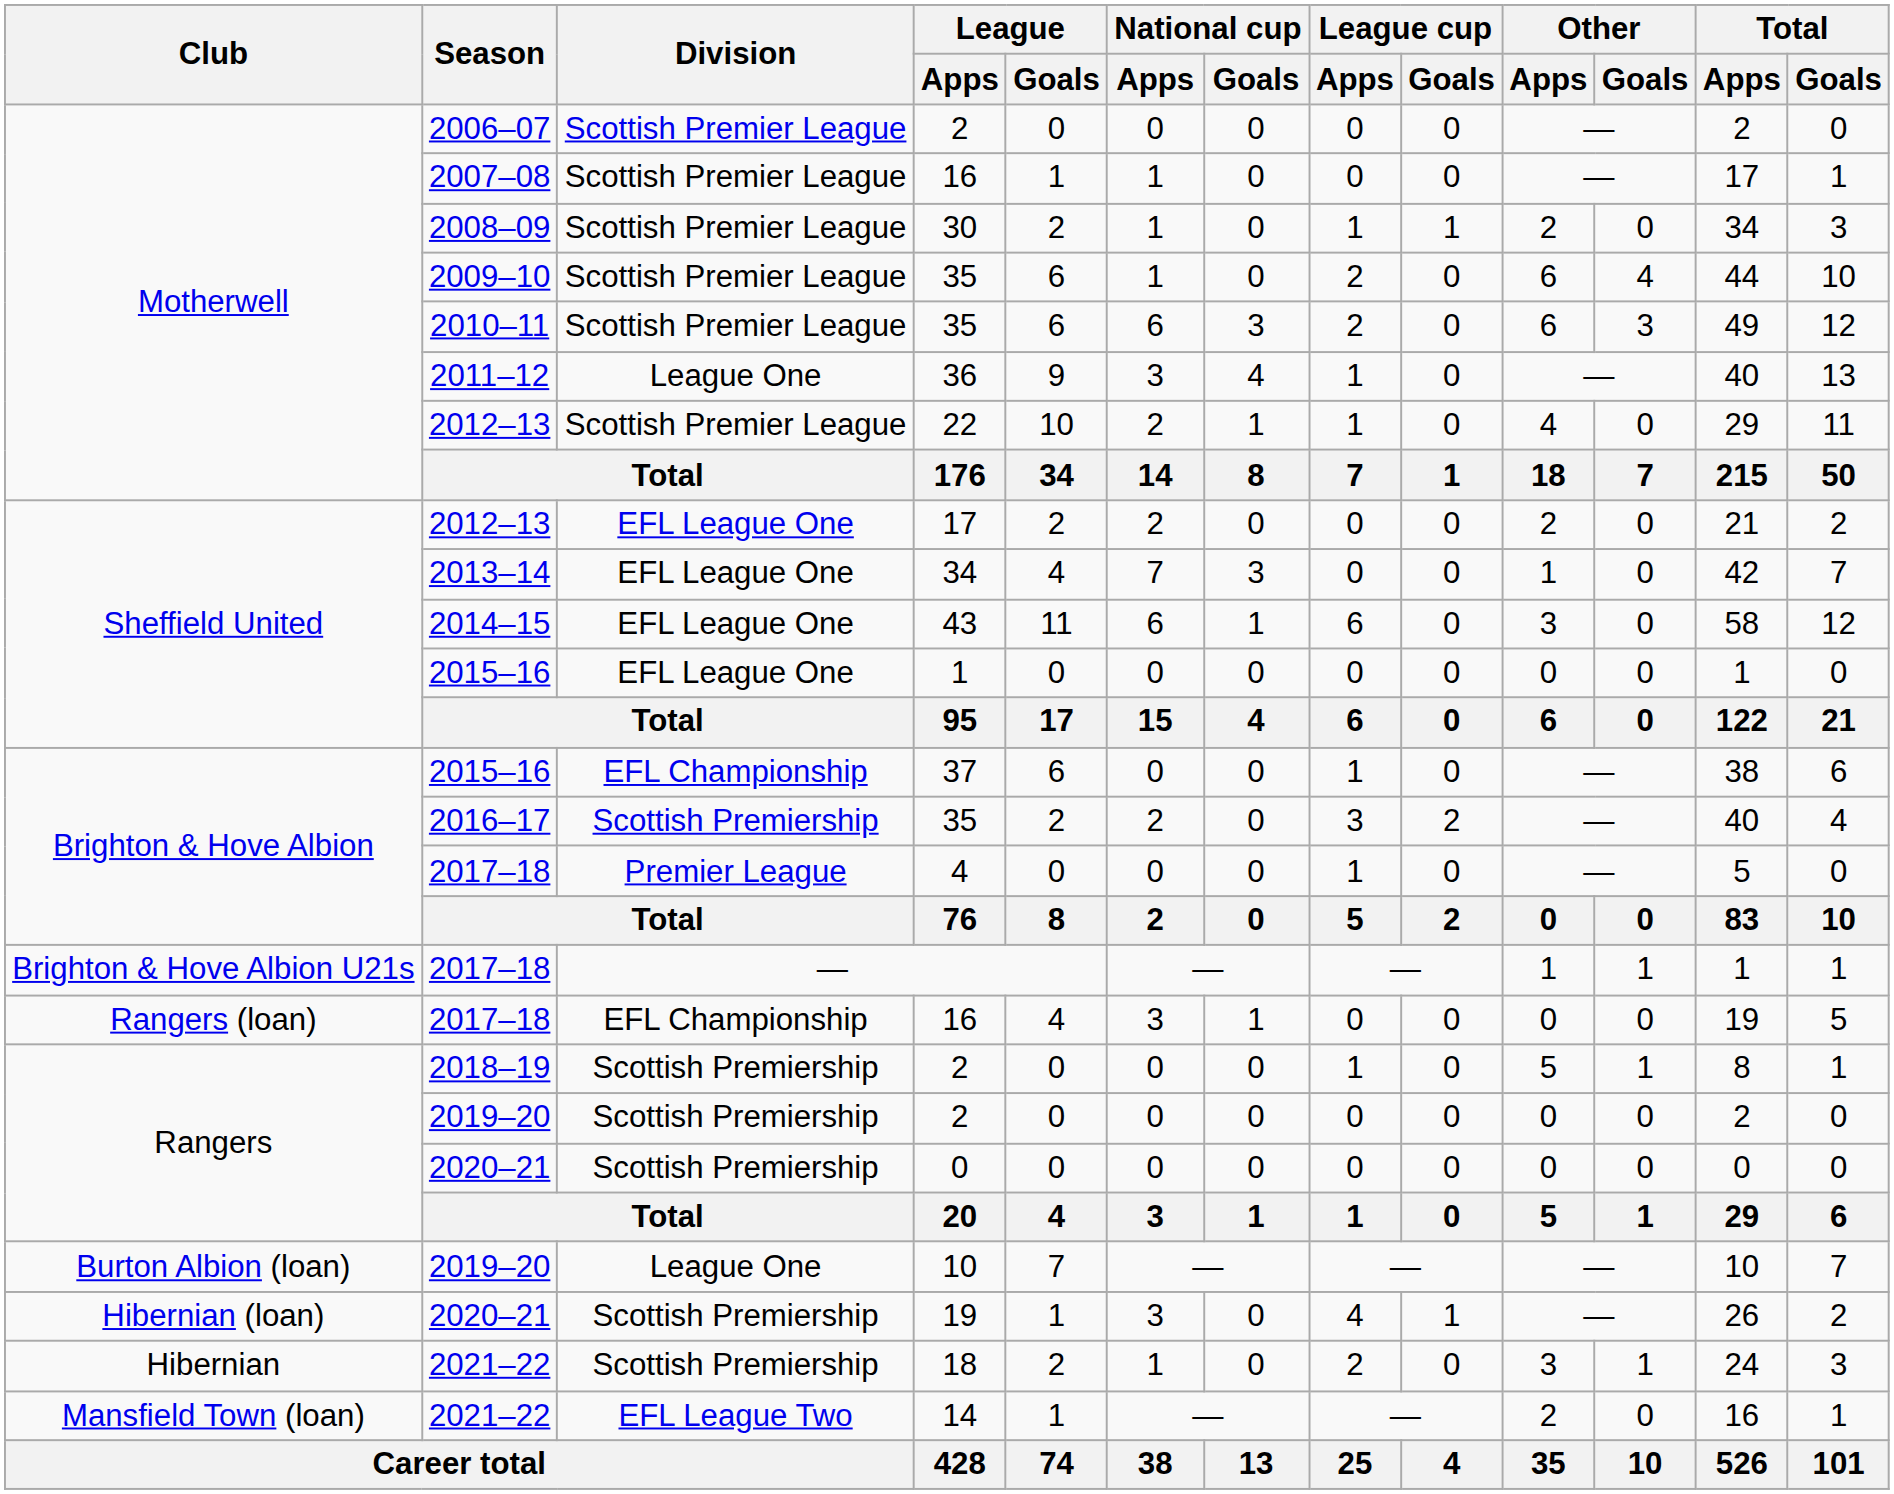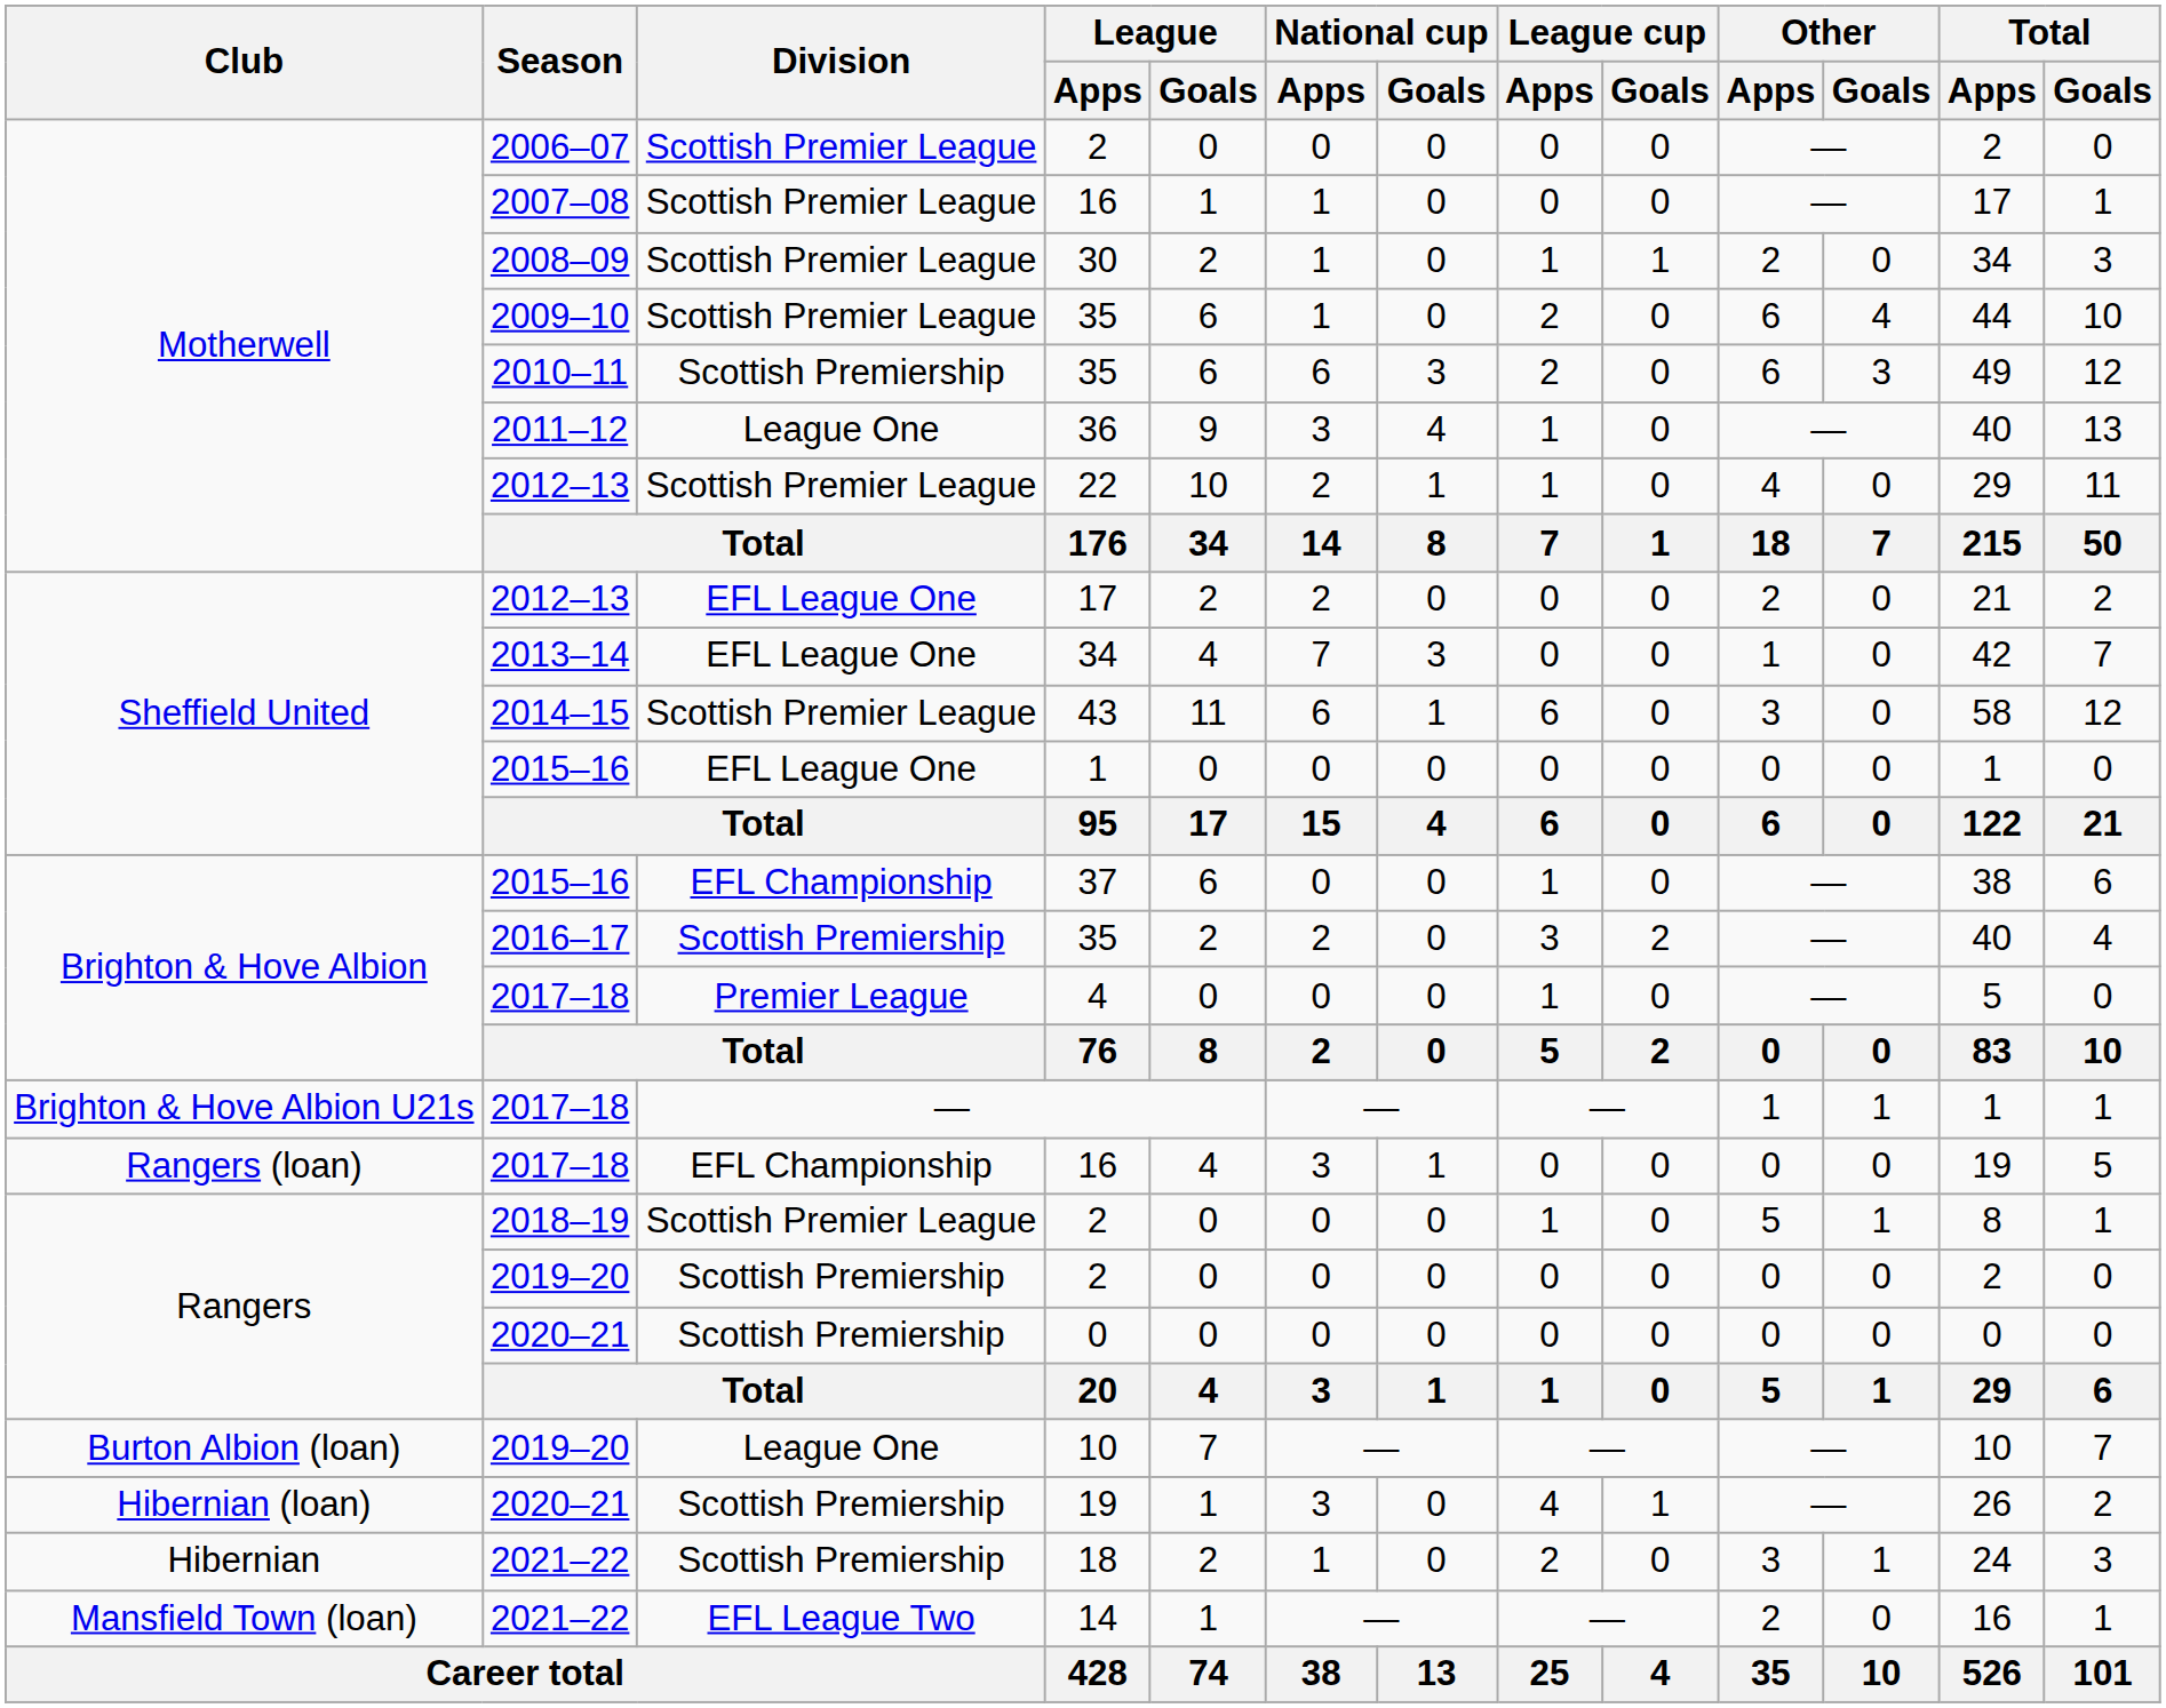 <table class="wikitable" style="text-align:center">
 <tr>
 <th rowspan="2">Club</th>
 <th rowspan="2">Season</th>
 <th rowspan="2">Division</th>
 <th colspan="2">League</th>
 <th colspan="2">National cup</th>
 <th colspan="2">League cup</th>
 <th colspan="2">Other</th>
 <th colspan="2">Total</th>
 </tr>
 <tr>
 <th>Apps</th>
 <th>Goals</th>
 <th>Apps</th>
 <th>Goals</th>
 <th>Apps</th>
 <th>Goals</th>
 <th>Apps</th>
 <th>Goals</th>
 <th>Apps</th>
 <th>Goals</th>
 </tr>
 <tr>
 <td rowspan="8"><a href='#'>Motherwell</a></td>
 <td><a href='#'>2006–07</a></td>
 <td><a href='#'>Scottish Premier League</a></td>
 <td>2</td>
 <td>0</td>
 <td>0</td>
 <td>0</td>
 <td>0</td>
 <td>0</td>
 <td colspan="2">—</td>
 <td>2</td>
 <td>0</td>
 </tr>
 <tr>
 <td><a href='#'>2007–08</a></td>
 <td>Scottish Premier League</td>
 <td>16</td>
 <td>1</td>
 <td>1</td>
 <td>0</td>
 <td>0</td>
 <td>0</td>
 <td colspan="2">—</td>
 <td>17</td>
 <td>1</td>
 </tr>
 <tr>
 <td><a href='#'>2008–09</a></td>
 <td>Scottish Premier League</td>
 <td>30</td>
 <td>2</td>
 <td>1</td>
 <td>0</td>
 <td>1</td>
 <td>1</td>
 <td>2</td>
 <td>0</td>
 <td>34</td>
 <td>3</td>
 </tr>
 <tr>
 <td><a href='#'>2009–10</a></td>
 <td>Scottish Premier League</td>
 <td>35</td>
 <td>6</td>
 <td>1</td>
 <td>0</td>
 <td>2</td>
 <td>0</td>
 <td>6</td>
 <td>4</td>
 <td>44</td>
 <td>10</td>
 </tr>
 <tr>
 <td><a href='#'>2010–11</a></td>
-<td>Scottish Premier League</td>
+<td>Scottish Premiership</td>
 <td>35</td>
 <td>6</td>
 <td>6</td>
 <td>3</td>
 <td>2</td>
 <td>0</td>
 <td>6</td>
 <td>3</td>
 <td>49</td>
 <td>12</td>
 </tr>
 <tr>
 <td><a href='#'>2011–12</a></td>
 <td>League One</td>
 <td>36</td>
 <td>9</td>
 <td>3</td>
 <td>4</td>
 <td>1</td>
 <td>0</td>
 <td colspan="2">—</td>
 <td>40</td>
 <td>13</td>
 </tr>
 <tr>
 <td><a href='#'>2012–13</a></td>
 <td>Scottish Premier League</td>
 <td>22</td>
 <td>10</td>
 <td>2</td>
 <td>1</td>
 <td>1</td>
 <td>0</td>
 <td>4</td>
 <td>0</td>
 <td>29</td>
 <td>11</td>
 </tr>
 <tr>
 <th colspan="2">Total</th>
 <th>176</th>
 <th>34</th>
 <th>14</th>
 <th>8</th>
 <th>7</th>
 <th>1</th>
 <th>18</th>
 <th>7</th>
 <th>215</th>
 <th>50</th>
 </tr>
 <tr>
 <td rowspan="5"><a href='#'>Sheffield United</a></td>
 <td><a href='#'>2012–13</a></td>
 <td><a href='#'>EFL League One</a></td>
 <td>17</td>
 <td>2</td>
 <td>2</td>
 <td>0</td>
 <td>0</td>
 <td>0</td>
 <td>2</td>
 <td>0</td>
 <td>21</td>
 <td>2</td>
 </tr>
 <tr>
 <td><a href='#'>2013–14</a></td>
 <td>EFL League One</td>
 <td>34</td>
 <td>4</td>
 <td>7</td>
 <td>3</td>
 <td>0</td>
 <td>0</td>
 <td>1</td>
 <td>0</td>
 <td>42</td>
 <td>7</td>
 </tr>
 <tr>
 <td><a href='#'>2014–15</a></td>
-<td>EFL League One</td>
+<td>Scottish Premier League</td>
 <td>43</td>
 <td>11</td>
 <td>6</td>
 <td>1</td>
 <td>6</td>
 <td>0</td>
 <td>3</td>
 <td>0</td>
 <td>58</td>
 <td>12</td>
 </tr>
 <tr>
 <td><a href='#'>2015–16</a></td>
 <td>EFL League One</td>
 <td>1</td>
 <td>0</td>
 <td>0</td>
 <td>0</td>
 <td>0</td>
 <td>0</td>
 <td>0</td>
 <td>0</td>
 <td>1</td>
 <td>0</td>
 </tr>
 <tr>
 <th colspan="2">Total</th>
 <th>95</th>
 <th>17</th>
 <th>15</th>
 <th>4</th>
 <th>6</th>
 <th>0</th>
 <th>6</th>
 <th>0</th>
 <th>122</th>
 <th>21</th>
 </tr>
 <tr>
 <td rowspan=4><a href='#'>Brighton & Hove Albion</a></td>
 <td><a href='#'>2015–16</a></td>
 <td><a href='#'>EFL Championship</a></td>
 <td>37</td>
 <td>6</td>
 <td>0</td>
 <td>0</td>
 <td>1</td>
 <td>0</td>
 <td colspan="2">—</td>
 <td>38</td>
 <td>6</td>
 </tr>
 <tr>
 <td><a href='#'>2016–17</a></td>
 <td><a href='#'>Scottish Premiership</a></td>
 <td>35</td>
 <td>2</td>
 <td>2</td>
 <td>0</td>
 <td>3</td>
 <td>2</td>
 <td colspan="2">—</td>
 <td>40</td>
 <td>4</td>
 </tr>
 <tr>
 <td><a href='#'>2017–18</a></td>
 <td><a href='#'>Premier League</a></td>
 <td>4</td>
 <td>0</td>
 <td>0</td>
 <td>0</td>
 <td>1</td>
 <td>0</td>
 <td colspan="2">—</td>
 <td>5</td>
 <td>0</td>
 </tr>
 <tr>
 <th colspan="2">Total</th>
 <th>76</th>
 <th>8</th>
 <th>2</th>
 <th>0</th>
 <th>5</th>
 <th>2</th>
 <th>0</th>
 <th>0</th>
 <th>83</th>
 <th>10</th>
 </tr>
 <tr>
 <td><a href='#'>Brighton & Hove Albion U21s</a></td>
 <td><a href='#'>2017–18</a></td>
 <td colspan="3">—</td>
 <td colspan="2">—</td>
 <td colspan="2">—</td>
 <td>1</td>
 <td>1</td>
 <td>1</td>
 <td>1</td>
 </tr>
 <tr>
 <td><a href='#'>Rangers</a> (loan)</td>
 <td><a href='#'>2017–18</a></td>
 <td>EFL Championship</td>
 <td>16</td>
 <td>4</td>
 <td>3</td>
 <td>1</td>
 <td>0</td>
 <td>0</td>
 <td>0</td>
 <td>0</td>
 <td>19</td>
 <td>5</td>
 </tr>
 <tr>
 <td rowspan="4">Rangers</td>
 <td><a href='#'>2018–19</a></td>
-<td>Scottish Premiership</td>
+<td>Scottish Premier League</td>
 <td>2</td>
 <td>0</td>
 <td>0</td>
 <td>0</td>
 <td>1</td>
 <td>0</td>
 <td>5</td>
 <td>1</td>
 <td>8</td>
 <td>1</td>
 </tr>
 <tr>
 <td><a href='#'>2019–20</a></td>
 <td>Scottish Premiership</td>
 <td>2</td>
 <td>0</td>
 <td>0</td>
 <td>0</td>
 <td>0</td>
 <td>0</td>
 <td>0</td>
 <td>0</td>
 <td>2</td>
 <td>0</td>
 </tr>
 <tr>
 <td><a href='#'>2020–21</a></td>
 <td>Scottish Premiership</td>
 <td>0</td>
 <td>0</td>
 <td>0</td>
 <td>0</td>
 <td>0</td>
 <td>0</td>
 <td>0</td>
 <td>0</td>
 <td>0</td>
 <td>0</td>
 </tr>
 <tr>
 <th colspan="2">Total</th>
 <th>20</th>
 <th>4</th>
 <th>3</th>
 <th>1</th>
 <th>1</th>
 <th>0</th>
 <th>5</th>
 <th>1</th>
 <th>29</th>
 <th>6</th>
 </tr>
 <tr>
 <td><a href='#'>Burton Albion</a> (loan)</td>
 <td><a href='#'>2019–20</a></td>
 <td>League One</td>
 <td>10</td>
 <td>7</td>
 <td colspan="2">—</td>
 <td colspan="2">—</td>
 <td colspan="2">—</td>
 <td>10</td>
 <td>7</td>
 </tr>
 <tr>
 <td><a href='#'>Hibernian</a> (loan)</td>
 <td><a href='#'>2020–21</a></td>
 <td>Scottish Premiership</td>
 <td>19</td>
 <td>1</td>
 <td>3</td>
 <td>0</td>
 <td>4</td>
 <td>1</td>
 <td colspan="2">—</td>
 <td>26</td>
 <td>2</td>
 </tr>
 <tr>
 <td>Hibernian</td>
 <td><a href='#'>2021–22</a></td>
 <td>Scottish Premiership</td>
 <td>18</td>
 <td>2</td>
 <td>1</td>
 <td>0</td>
 <td>2</td>
 <td>0</td>
 <td>3</td>
 <td>1</td>
 <td>24</td>
 <td>3</td>
 </tr>
 <tr>
 <td><a href='#'>Mansfield Town</a> (loan)</td>
 <td><a href='#'>2021–22</a></td>
 <td><a href='#'>EFL League Two</a></td>
 <td>14</td>
 <td>1</td>
 <td colspan="2">—</td>
 <td colspan="2">—</td>
 <td>2</td>
 <td>0</td>
 <td>16</td>
 <td>1</td>
 </tr>
 <tr>
 <th colspan="3">Career total</th>
 <th>428</th>
 <th>74</th>
 <th>38</th>
 <th>13</th>
 <th>25</th>
 <th>4</th>
 <th>35</th>
 <th>10</th>
 <th>526</th>
 <th>101</th>
 </tr>
 </table>
